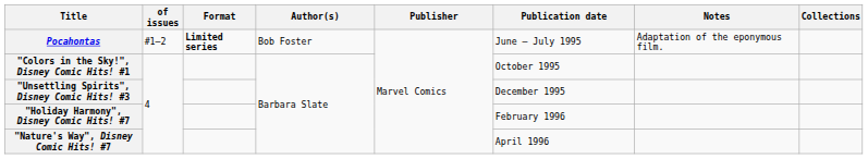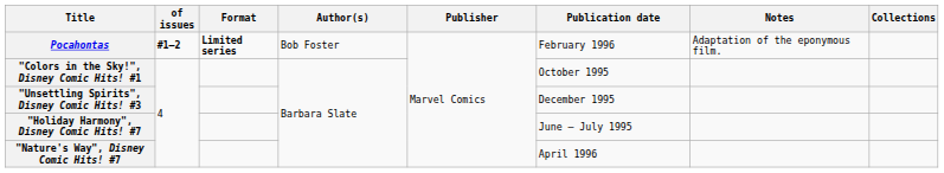 <table class="wikitable">
 <tr>
 <th>Title</th>
 <th style="width:40pt"> of issues</th>
 <th style="width:75pt">Format</th>
 <th style="width:125pt">Author(s)</th>
 <th style="width:125pt">Publisher</th>
 <th style="width:150pt">Publication date</th>
 <th style="width:175pt">Notes</th>
 <th>Collections</th>
 </tr>
 <tr>
 <th><em><a href='#'>Pocahontas</a></em></th>
-<td>#1–2</td>
+<td><strong>#1–2</strong></td>
 <td><strong>Limited series</strong></td>
 <td>Bob Foster</td>
 <td rowspan="5">Marvel Comics</td>
-<td>June – July 1995</td>
+<td>February 1996</td>
 <td>Adaptation of the eponymous film.</td>
 <td></td>
 </tr>
 <tr>
 <th>"Colors in the Sky!", <em>Disney Comic Hits!</em> #1</th>
 <td rowspan="4">4</td>
 <td></td>
 <td rowspan="4">Barbara Slate</td>
 <td>October 1995</td>
 <td></td>
 <td></td>
 </tr>
 <tr>
 <th>"Unsettling Spirits", <em>Disney Comic Hits!</em> #3</th>
 <td></td>
 <td>December 1995</td>
 <td></td>
 <td></td>
 </tr>
 <tr>
 <th>"Holiday Harmony", <em>Disney Comic Hits!</em> #7</th>
 <td></td>
-<td>February 1996</td>
+<td>June – July 1995</td>
 <td></td>
 <td></td>
 </tr>
 <tr>
 <th>"Nature's Way", <em>Disney Comic Hits!</em> #7</th>
 <td></td>
 <td>April 1996</td>
 <td></td>
 <td></td>
 </tr>
 </table>
